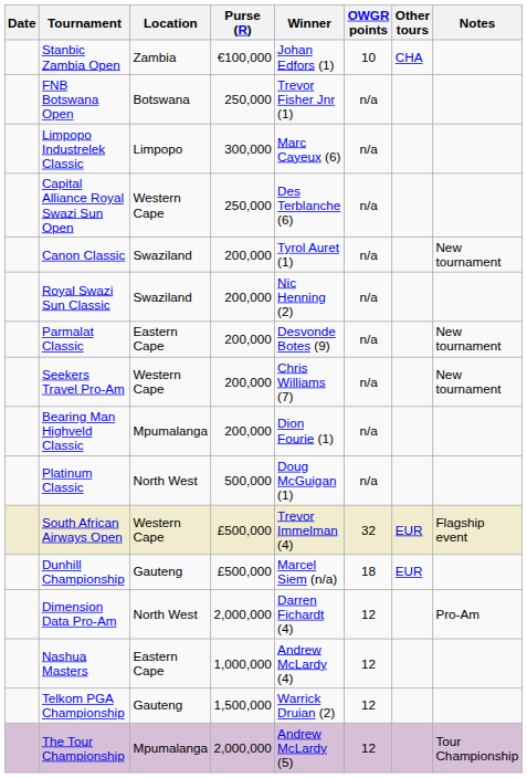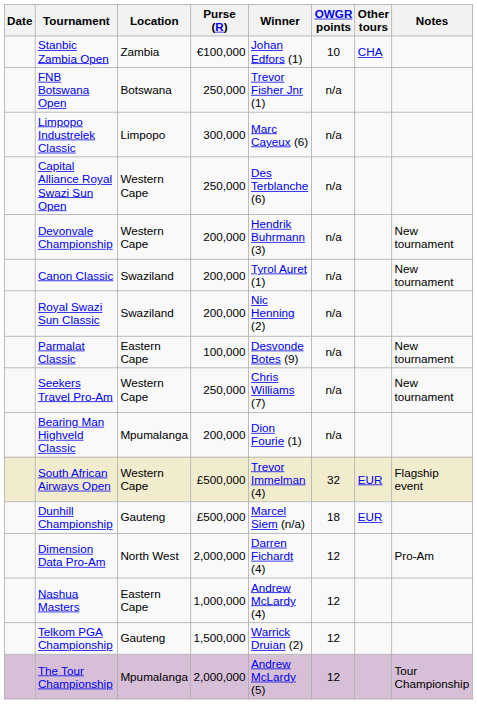 <table class="wikitable" style="font-size:95%">
 <tr>
 <th>Date</th>
 <th>Tournament</th>
 <th>Location</th>
 <th>Purse<br>(<a href='#'>R</a>)</th>
 <th>Winner</th>
 <th><a href='#'>OWGR</a><br>points</th>
 <th>Other<br>tours</th>
 <th>Notes</th>
 </tr>
 <tr>
 <td></td>
 <td><a href='#'>Stanbic Zambia Open</a></td>
 <td>Zambia</td>
 <td align=right>€100,000</td>
 <td> <a href='#'>Johan Edfors</a> (1)</td>
 <td align=center>10</td>
 <td><a href='#'>CHA</a></td>
 <td></td>
 </tr>
 <tr>
 <td></td>
 <td><a href='#'>FNB Botswana Open</a></td>
 <td>Botswana</td>
 <td align=right>250,000</td>
 <td> <a href='#'>Trevor Fisher Jnr</a> (1)</td>
 <td align=center>n/a</td>
 <td></td>
 <td></td>
 </tr>
 <tr>
 <td></td>
 <td><a href='#'>Limpopo Industrelek Classic</a></td>
 <td>Limpopo</td>
 <td align=right>300,000</td>
 <td> <a href='#'>Marc Cayeux</a> (6)</td>
 <td align=center>n/a</td>
 <td></td>
 <td></td>
 </tr>
 <tr>
 <td></td>
 <td><a href='#'>Capital Alliance Royal Swazi Sun Open</a></td>
 <td>Western Cape</td>
 <td align=right>250,000</td>
 <td> <a href='#'>Des Terblanche</a> (6)</td>
 <td align=center>n/a</td>
 <td></td>
 <td></td>
 </tr>
 <tr>
 <td></td>
+<td><a href='#'>Devonvale Championship</a></td>
+<td>Western Cape</td>
+<td align=right>200,000</td>
+<td> <a href='#'>Hendrik Buhrmann</a> (3)</td>
+<td align=center>n/a</td>
+<td></td>
+<td>New tournament</td>
+</tr>
+<tr>
+<td></td>
 <td><a href='#'>Canon Classic</a></td>
 <td>Swaziland</td>
 <td align=right>200,000</td>
 <td> <a href='#'>Tyrol Auret</a> (1)</td>
 <td align=center>n/a</td>
 <td></td>
 <td>New tournament</td>
 </tr>
 <tr>
 <td></td>
 <td><a href='#'>Royal Swazi Sun Classic</a></td>
 <td>Swaziland</td>
 <td align=right>200,000</td>
 <td> <a href='#'>Nic Henning</a> (2)</td>
 <td align=center>n/a</td>
 <td></td>
 <td></td>
 </tr>
 <tr>
 <td></td>
 <td><a href='#'>Parmalat Classic</a></td>
 <td>Eastern Cape</td>
-<td align=right>200,000</td>
+<td align=right>100,000</td>
 <td> <a href='#'>Desvonde Botes</a> (9)</td>
 <td align=center>n/a</td>
 <td></td>
 <td>New tournament</td>
 </tr>
 <tr>
 <td></td>
 <td><a href='#'>Seekers Travel Pro-Am</a></td>
 <td>Western Cape</td>
-<td align=right>200,000</td>
+<td align=right>250,000</td>
 <td> <a href='#'>Chris Williams</a> (7)</td>
 <td align=center>n/a</td>
 <td></td>
 <td>New tournament</td>
 </tr>
 <tr>
 <td></td>
 <td><a href='#'>Bearing Man Highveld Classic</a></td>
 <td>Mpumalanga</td>
 <td align=right>200,000</td>
 <td> <a href='#'>Dion Fourie</a> (1)</td>
-<td align=center>n/a</td>
-<td></td>
-<td></td>
-</tr>
-<tr>
-<td></td>
-<td><a href='#'>Platinum Classic</a></td>
-<td>North West</td>
-<td align=right>500,000</td>
-<td> <a href='#'>Doug McGuigan</a> (1)</td>
 <td align=center>n/a</td>
 <td></td>
 <td></td>
 </tr>
 <tr style="background:#f2ecce;">
 <td></td>
 <td><a href='#'>South African Airways Open</a></td>
 <td>Western Cape</td>
 <td align=right>£500,000</td>
 <td> <a href='#'>Trevor Immelman</a> (4)</td>
 <td align=center>32</td>
 <td><a href='#'>EUR</a></td>
 <td>Flagship event</td>
 </tr>
 <tr>
 <td></td>
 <td><a href='#'>Dunhill Championship</a></td>
 <td>Gauteng</td>
 <td align=right>£500,000</td>
 <td> <a href='#'>Marcel Siem</a> (n/a)</td>
 <td align=center>18</td>
 <td><a href='#'>EUR</a></td>
 <td></td>
 </tr>
 <tr>
 <td></td>
 <td><a href='#'>Dimension Data Pro-Am</a></td>
 <td>North West</td>
 <td align=right>2,000,000</td>
 <td> <a href='#'>Darren Fichardt</a> (4)</td>
 <td align=center>12</td>
 <td></td>
 <td>Pro-Am</td>
 </tr>
 <tr>
 <td></td>
 <td><a href='#'>Nashua Masters</a></td>
 <td>Eastern Cape</td>
 <td align=right>1,000,000</td>
 <td> <a href='#'>Andrew McLardy</a> (4)</td>
 <td align=center>12</td>
 <td></td>
 <td></td>
 </tr>
 <tr>
 <td></td>
 <td><a href='#'>Telkom PGA Championship</a></td>
 <td>Gauteng</td>
 <td align=right>1,500,000</td>
 <td> <a href='#'>Warrick Druian</a> (2)</td>
 <td align=center>12</td>
 <td></td>
 <td></td>
 </tr>
 <tr style="background:thistle;">
 <td></td>
 <td><a href='#'>The Tour Championship</a></td>
 <td>Mpumalanga</td>
 <td align=right>2,000,000</td>
 <td> <a href='#'>Andrew McLardy</a> (5)</td>
 <td align=center>12</td>
 <td></td>
 <td>Tour Championship</td>
 </tr>
 </table>
